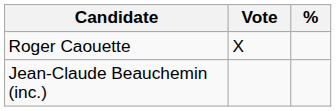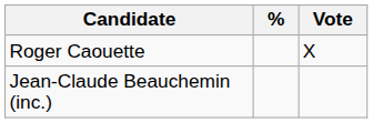 <table class="wikitable">
 <tr>
 <th bgcolor="#DDDDFF" width="200px">Candidate</th>
+<th bgcolor="#DDDDFF" width="30px">%</th>
 <th bgcolor="#DDDDFF" width="50px">Vote</th>
-<th bgcolor="#DDDDFF" width="30px">%</th>
 </tr>
 <tr>
 <td>Roger Caouette</td>
+<td></td>
 <td>X</td>
-<td></td>
 </tr>
 <tr>
 <td>Jean-Claude Beauchemin (inc.)</td>
 <td></td>
 <td></td>
 </tr>
 </table>
